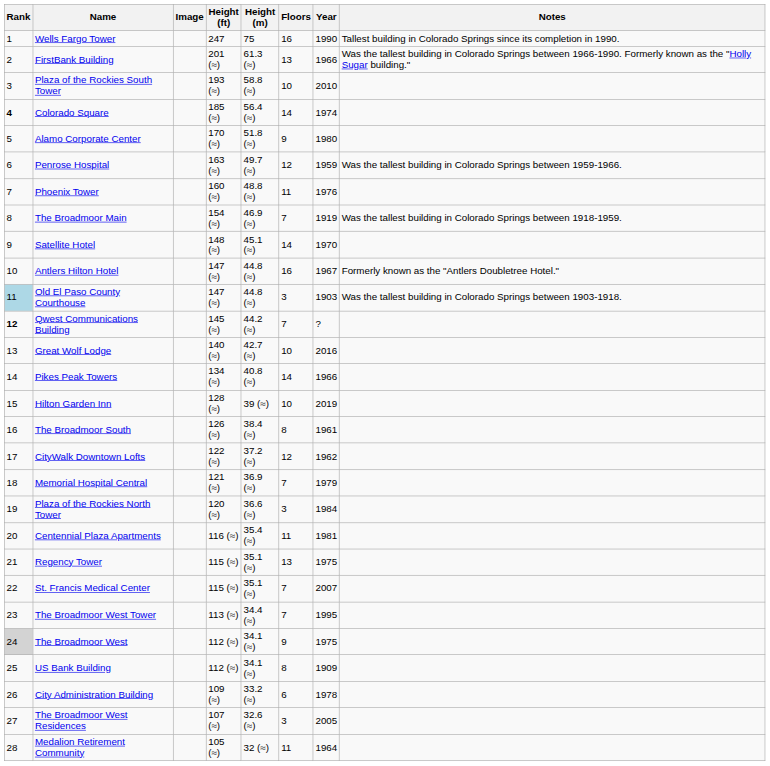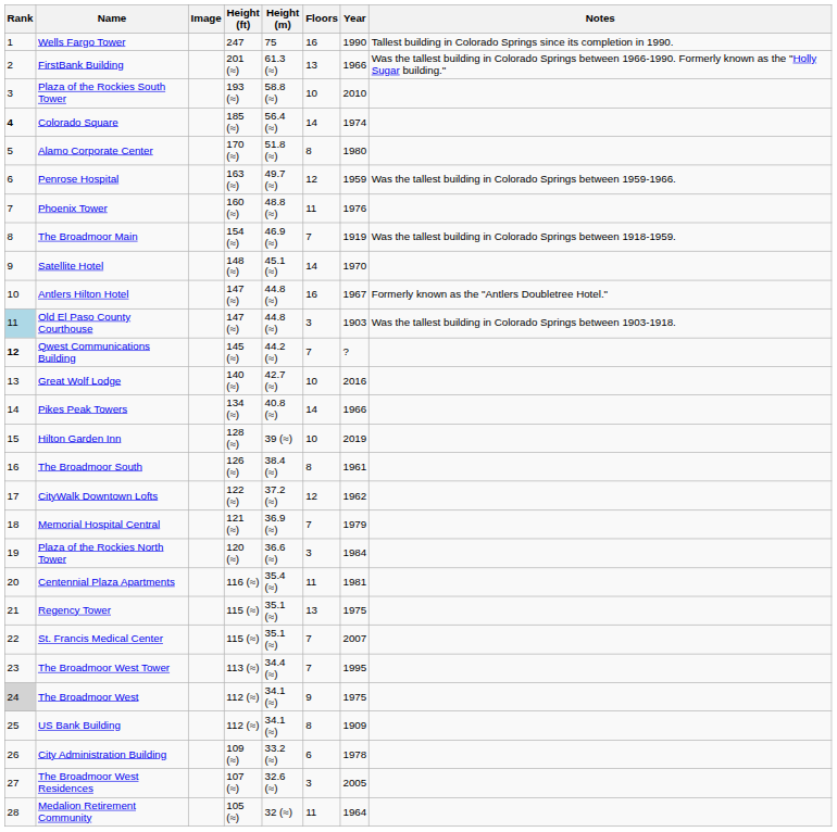 <table class="wikitable sortable">
 <tr>
 <th>Rank</th>
 <th>Name</th>
 <th>Image</th>
 <th>Height<br>(ft)</th>
 <th>Height<br>(m)</th>
 <th>Floors</th>
 <th>Year</th>
 <th class="unsortable">Notes</th>
 </tr>
 <tr>
 <td>1</td>
 <td><a href='#'>Wells Fargo Tower</a></td>
 <td></td>
 <td>247</td>
 <td>75</td>
 <td>16</td>
 <td>1990</td>
 <td>Tallest building in Colorado Springs since its completion in 1990.</td>
 </tr>
 <tr>
 <td>2</td>
 <td><a href='#'>FirstBank Building</a></td>
 <td></td>
 <td>201 (≈)</td>
 <td>61.3 (≈)</td>
 <td>13</td>
 <td>1966</td>
 <td>Was the tallest building in Colorado Springs between 1966-1990. Formerly known as the "<a href='#'>Holly Sugar</a> building."</td>
 </tr>
 <tr>
 <td>3</td>
 <td><a href='#'>Plaza of the Rockies South Tower</a></td>
 <td></td>
 <td>193 (≈)</td>
 <td>58.8 (≈)</td>
 <td>10</td>
 <td>2010</td>
 <td></td>
 </tr>
 <tr>
 <td><strong>4</strong></td>
 <td><a href='#'>Colorado Square</a></td>
 <td></td>
 <td>185 (≈)</td>
 <td>56.4 (≈)</td>
 <td>14</td>
 <td>1974</td>
 <td></td>
 </tr>
 <tr>
 <td>5</td>
 <td><a href='#'>Alamo Corporate Center</a></td>
 <td></td>
 <td>170 (≈)</td>
 <td>51.8 (≈)</td>
-<td>9</td>
+<td>8</td>
 <td>1980</td>
 <td></td>
 </tr>
 <tr>
 <td>6</td>
 <td><a href='#'>Penrose Hospital</a></td>
 <td></td>
 <td>163 (≈)</td>
 <td>49.7 (≈)</td>
 <td>12</td>
 <td>1959</td>
 <td>Was the tallest building in Colorado Springs between 1959-1966.</td>
 </tr>
 <tr>
 <td>7</td>
 <td><a href='#'>Phoenix Tower</a></td>
 <td></td>
 <td>160 (≈)</td>
 <td>48.8 (≈)</td>
 <td>11</td>
 <td>1976</td>
 <td></td>
 </tr>
 <tr>
 <td>8</td>
 <td><a href='#'>The Broadmoor Main</a></td>
 <td></td>
 <td>154 (≈)</td>
 <td>46.9 (≈)</td>
 <td>7</td>
 <td>1919</td>
 <td>Was the tallest building in Colorado Springs between 1918-1959.</td>
 </tr>
 <tr>
 <td>9</td>
 <td><a href='#'>Satellite Hotel</a></td>
 <td></td>
 <td>148 (≈)</td>
 <td>45.1 (≈)</td>
 <td>14</td>
 <td>1970</td>
 <td></td>
 </tr>
 <tr>
 <td>10</td>
 <td><a href='#'>Antlers Hilton Hotel</a></td>
 <td></td>
 <td>147 (≈)</td>
 <td>44.8 (≈)</td>
 <td>16</td>
 <td>1967</td>
 <td>Formerly known as the "Antlers Doubletree Hotel."</td>
 </tr>
 <tr>
 <td style="background: lightblue;">11</td>
 <td><a href='#'>Old El Paso County Courthouse</a></td>
 <td></td>
 <td>147 (≈)</td>
 <td>44.8 (≈)</td>
 <td>3</td>
 <td>1903</td>
 <td>Was the tallest building in Colorado Springs between 1903-1918.</td>
 </tr>
 <tr>
 <td><strong>12</strong></td>
 <td><a href='#'>Qwest Communications Building</a></td>
 <td></td>
 <td>145 (≈)</td>
 <td>44.2 (≈)</td>
 <td>7</td>
 <td>?</td>
 <td></td>
 </tr>
 <tr>
 <td>13</td>
 <td><a href='#'>Great Wolf Lodge</a></td>
 <td></td>
 <td>140 (≈)</td>
 <td>42.7 (≈)</td>
 <td>10</td>
 <td>2016</td>
 <td></td>
 </tr>
 <tr>
 <td>14</td>
 <td><a href='#'>Pikes Peak Towers</a></td>
 <td></td>
 <td>134 (≈)</td>
 <td>40.8 (≈)</td>
 <td>14</td>
 <td>1966</td>
 <td></td>
 </tr>
 <tr>
 <td>15</td>
 <td><a href='#'>Hilton Garden Inn</a></td>
 <td></td>
 <td>128 (≈)</td>
 <td>39 (≈)</td>
 <td>10</td>
 <td>2019</td>
 <td></td>
 </tr>
 <tr>
 <td>16</td>
 <td><a href='#'>The Broadmoor South</a></td>
 <td></td>
 <td>126 (≈)</td>
 <td>38.4 (≈)</td>
 <td>8</td>
 <td>1961</td>
 <td></td>
 </tr>
 <tr>
 <td>17</td>
 <td><a href='#'>CityWalk Downtown Lofts</a></td>
 <td></td>
 <td>122 (≈)</td>
 <td>37.2 (≈)</td>
 <td>12</td>
 <td>1962</td>
 <td></td>
 </tr>
 <tr>
 <td>18</td>
 <td><a href='#'>Memorial Hospital Central</a></td>
 <td></td>
 <td>121 (≈)</td>
 <td>36.9 (≈)</td>
 <td>7</td>
 <td>1979</td>
 <td></td>
 </tr>
 <tr>
 <td>19</td>
 <td><a href='#'>Plaza of the Rockies North Tower</a></td>
 <td></td>
 <td>120 (≈)</td>
 <td>36.6 (≈)</td>
 <td>3</td>
 <td>1984</td>
 <td></td>
 </tr>
 <tr>
 <td>20</td>
 <td><a href='#'>Centennial Plaza Apartments</a></td>
 <td></td>
 <td>116 (≈)</td>
 <td>35.4 (≈)</td>
 <td>11</td>
 <td>1981</td>
 <td></td>
 </tr>
 <tr>
 <td>21</td>
 <td><a href='#'>Regency Tower</a></td>
 <td></td>
 <td>115 (≈)</td>
 <td>35.1 (≈)</td>
 <td>13</td>
 <td>1975</td>
 <td></td>
 </tr>
 <tr>
 <td>22</td>
 <td><a href='#'>St. Francis Medical Center</a></td>
 <td></td>
 <td>115 (≈)</td>
 <td>35.1 (≈)</td>
 <td>7</td>
 <td>2007</td>
 <td></td>
 </tr>
 <tr>
 <td>23</td>
 <td><a href='#'>The Broadmoor West Tower</a></td>
 <td></td>
 <td>113 (≈)</td>
 <td>34.4 (≈)</td>
 <td>7</td>
 <td>1995</td>
 <td></td>
 </tr>
 <tr>
 <td style="background: lightgrey;">24</td>
 <td><a href='#'>The Broadmoor West</a></td>
 <td></td>
 <td>112 (≈)</td>
 <td>34.1 (≈)</td>
 <td>9</td>
 <td>1975</td>
 <td></td>
 </tr>
 <tr>
 <td>25</td>
 <td><a href='#'>US Bank Building</a></td>
 <td></td>
 <td>112 (≈)</td>
 <td>34.1 (≈)</td>
 <td>8</td>
 <td>1909</td>
 <td></td>
 </tr>
 <tr>
 <td>26</td>
 <td><a href='#'>City Administration Building</a></td>
 <td></td>
 <td>109 (≈)</td>
 <td>33.2 (≈)</td>
 <td>6</td>
 <td>1978</td>
 <td></td>
 </tr>
 <tr>
 <td>27</td>
 <td><a href='#'>The Broadmoor West Residences</a></td>
 <td></td>
 <td>107 (≈)</td>
 <td>32.6 (≈)</td>
 <td>3</td>
 <td>2005</td>
 <td></td>
 </tr>
 <tr>
 <td>28</td>
 <td><a href='#'>Medalion Retirement Community</a></td>
 <td></td>
 <td>105 (≈)</td>
 <td>32 (≈)</td>
 <td>11</td>
 <td>1964</td>
 <td></td>
 </tr>
 </table>
